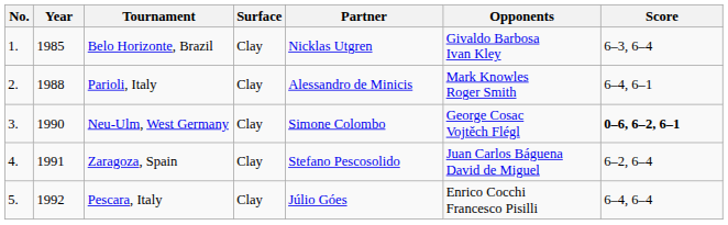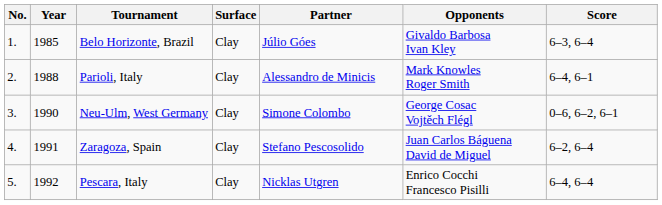 <table class="sortable wikitable" style=font-size:97%>
 <tr>
 <th width=25>No.</th>
 <th width=50>Year</th>
 <th width=160>Tournament</th>
 <th width=50>Surface</th>
 <th width=170>Partner</th>
 <th width=170>Opponents</th>
 <th style="width:130px" class="unsortable">Score</th>
 </tr>
 <tr>
 <td>1.</td>
 <td>1985</td>
 <td><a href='#'>Belo Horizonte</a>, Brazil</td>
 <td>Clay</td>
-<td> <a href='#'>Nicklas Utgren</a></td>
+<td> <a href='#'>Júlio Góes</a></td>
 <td> <a href='#'>Givaldo Barbosa</a><br> <a href='#'>Ivan Kley</a></td>
 <td>6–3, 6–4</td>
 </tr>
 <tr>
 <td>2.</td>
 <td>1988</td>
 <td><a href='#'>Parioli</a>, Italy</td>
 <td>Clay</td>
 <td> <a href='#'>Alessandro de Minicis</a></td>
 <td> <a href='#'>Mark Knowles</a><br> <a href='#'>Roger Smith</a></td>
 <td>6–4, 6–1</td>
 </tr>
 <tr>
 <td>3.</td>
 <td>1990</td>
 <td><a href='#'>Neu-Ulm</a>, <a href='#'>West Germany</a></td>
 <td>Clay</td>
 <td> <a href='#'>Simone Colombo</a></td>
 <td> <a href='#'>George Cosac</a><br> <a href='#'>Vojtěch Flégl</a></td>
-<td><strong>0–6, 6–2, 6–1</strong></td>
+<td>0–6, 6–2, 6–1</td>
 </tr>
 <tr>
 <td>4.</td>
 <td>1991</td>
 <td><a href='#'>Zaragoza</a>, Spain</td>
 <td>Clay</td>
 <td> <a href='#'>Stefano Pescosolido</a></td>
 <td> <a href='#'>Juan Carlos Báguena</a><br> <a href='#'>David de Miguel</a></td>
 <td>6–2, 6–4</td>
 </tr>
 <tr>
 <td>5.</td>
 <td>1992</td>
 <td><a href='#'>Pescara</a>, Italy</td>
 <td>Clay</td>
-<td> <a href='#'>Júlio Góes</a></td>
+<td> <a href='#'>Nicklas Utgren</a></td>
 <td> Enrico Cocchi<br> Francesco Pisilli</td>
 <td>6–4, 6–4</td>
 </tr>
 </table>
